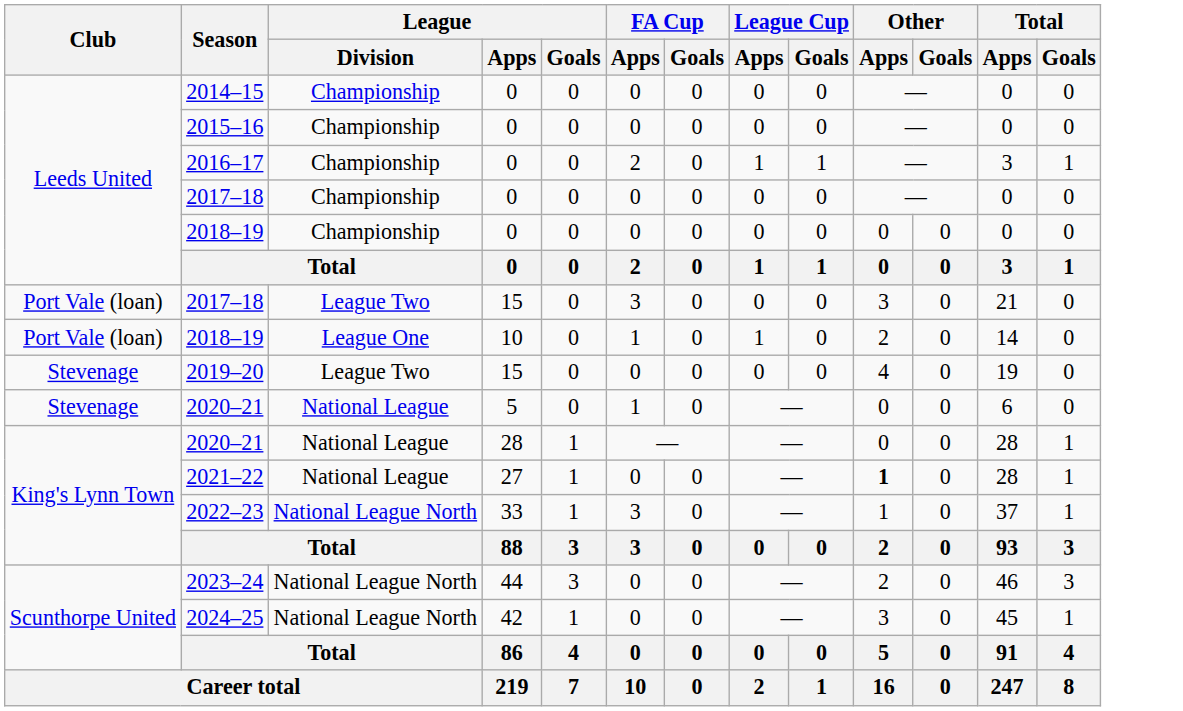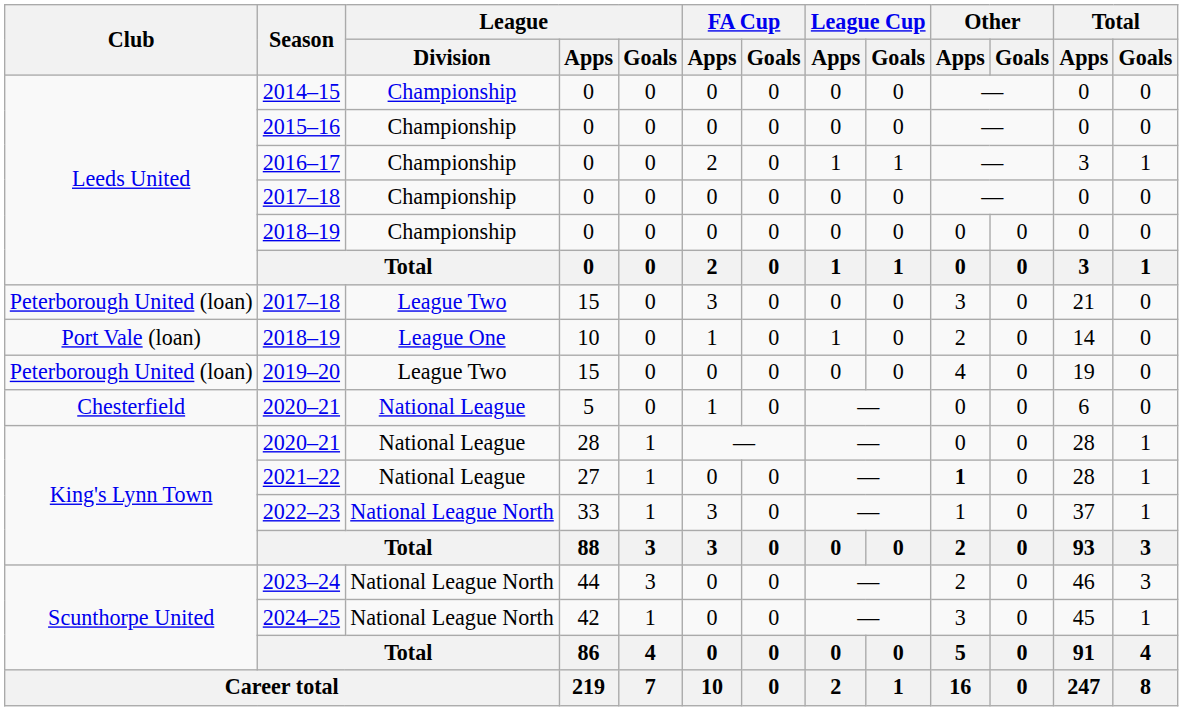 <table class="wikitable" style="text-align:center">
 <tr>
 <th rowspan="2">Club</th>
 <th rowspan="2">Season</th>
 <th colspan="3">League</th>
 <th colspan="2"><a href='#'>FA Cup</a></th>
 <th colspan="2"><a href='#'>League Cup</a></th>
 <th colspan="2">Other</th>
 <th colspan="2">Total</th>
 </tr>
 <tr>
 <th>Division</th>
 <th>Apps</th>
 <th>Goals</th>
 <th>Apps</th>
 <th>Goals</th>
 <th>Apps</th>
 <th>Goals</th>
 <th>Apps</th>
 <th>Goals</th>
 <th>Apps</th>
 <th>Goals</th>
 </tr>
 <tr>
 <td rowspan="6"><a href='#'>Leeds United</a></td>
 <td><a href='#'>2014–15</a></td>
 <td><a href='#'>Championship</a></td>
 <td>0</td>
 <td>0</td>
 <td>0</td>
 <td>0</td>
 <td>0</td>
 <td>0</td>
 <td colspan=2>—</td>
 <td>0</td>
 <td>0</td>
 </tr>
 <tr>
 <td><a href='#'>2015–16</a></td>
 <td>Championship</td>
 <td>0</td>
 <td>0</td>
 <td>0</td>
 <td>0</td>
 <td>0</td>
 <td>0</td>
 <td colspan=2>—</td>
 <td>0</td>
 <td>0</td>
 </tr>
 <tr>
 <td><a href='#'>2016–17</a></td>
 <td>Championship</td>
 <td>0</td>
 <td>0</td>
 <td>2</td>
 <td>0</td>
 <td>1</td>
 <td>1</td>
 <td colspan=2>—</td>
 <td>3</td>
 <td>1</td>
 </tr>
 <tr>
 <td><a href='#'>2017–18</a></td>
 <td>Championship</td>
 <td>0</td>
 <td>0</td>
 <td>0</td>
 <td>0</td>
 <td>0</td>
 <td>0</td>
 <td colspan=2>—</td>
 <td>0</td>
 <td>0</td>
 </tr>
 <tr>
 <td><a href='#'>2018–19</a></td>
 <td>Championship</td>
 <td>0</td>
 <td>0</td>
 <td>0</td>
 <td>0</td>
 <td>0</td>
 <td>0</td>
 <td>0</td>
 <td>0</td>
 <td>0</td>
 <td>0</td>
 </tr>
 <tr>
 <th colspan="2">Total</th>
 <th>0</th>
 <th>0</th>
 <th>2</th>
 <th>0</th>
 <th>1</th>
 <th>1</th>
 <th>0</th>
 <th>0</th>
 <th>3</th>
 <th>1</th>
 </tr>
 <tr>
-<td><a href='#'>Port Vale</a> (loan)</td>
+<td><a href='#'>Peterborough United</a> (loan)</td>
 <td><a href='#'>2017–18</a></td>
 <td><a href='#'>League Two</a></td>
 <td>15</td>
 <td>0</td>
 <td>3</td>
 <td>0</td>
 <td>0</td>
 <td>0</td>
 <td>3</td>
 <td>0</td>
 <td>21</td>
 <td>0</td>
 </tr>
 <tr>
 <td><a href='#'>Port Vale</a> (loan)</td>
 <td><a href='#'>2018–19</a></td>
 <td><a href='#'>League One</a></td>
 <td>10</td>
 <td>0</td>
 <td>1</td>
 <td>0</td>
 <td>1</td>
 <td>0</td>
 <td>2</td>
 <td>0</td>
 <td>14</td>
 <td>0</td>
 </tr>
 <tr>
-<td><a href='#'>Stevenage</a></td>
+<td><a href='#'>Peterborough United</a> (loan)</td>
 <td><a href='#'>2019–20</a></td>
 <td>League Two</td>
 <td>15</td>
 <td>0</td>
 <td>0</td>
 <td>0</td>
 <td>0</td>
 <td>0</td>
 <td>4</td>
 <td>0</td>
 <td>19</td>
 <td>0</td>
 </tr>
 <tr>
-<td><a href='#'>Stevenage</a></td>
+<td><a href='#'>Chesterfield</a></td>
 <td><a href='#'>2020–21</a></td>
 <td><a href='#'>National League</a></td>
 <td>5</td>
 <td>0</td>
 <td>1</td>
 <td>0</td>
 <td colspan=2>—</td>
 <td>0</td>
 <td>0</td>
 <td>6</td>
 <td>0</td>
 </tr>
 <tr>
 <td rowspan="4"><a href='#'>King's Lynn Town</a></td>
 <td><a href='#'>2020–21</a></td>
 <td>National League</td>
 <td>28</td>
 <td>1</td>
 <td colspan=2>—</td>
 <td colspan=2>—</td>
 <td>0</td>
 <td>0</td>
 <td>28</td>
 <td>1</td>
 </tr>
 <tr>
 <td><a href='#'>2021–22</a></td>
 <td>National League</td>
 <td>27</td>
 <td>1</td>
 <td>0</td>
 <td>0</td>
 <td colspan=2>—</td>
 <td><strong>1</strong></td>
 <td>0</td>
 <td>28</td>
 <td>1</td>
 </tr>
 <tr>
 <td><a href='#'>2022–23</a></td>
 <td><a href='#'>National League North</a></td>
 <td>33</td>
 <td>1</td>
 <td>3</td>
 <td>0</td>
 <td colspan=2>—</td>
 <td>1</td>
 <td>0</td>
 <td>37</td>
 <td>1</td>
 </tr>
 <tr>
 <th colspan="2">Total</th>
 <th>88</th>
 <th>3</th>
 <th>3</th>
 <th>0</th>
 <th>0</th>
 <th>0</th>
 <th>2</th>
 <th>0</th>
 <th>93</th>
 <th>3</th>
 </tr>
 <tr>
 <td rowspan=3><a href='#'>Scunthorpe United</a></td>
 <td><a href='#'>2023–24</a></td>
 <td>National League North</td>
 <td>44</td>
 <td>3</td>
 <td>0</td>
 <td>0</td>
 <td colspan=2>—</td>
 <td>2</td>
 <td>0</td>
 <td>46</td>
 <td>3</td>
 </tr>
 <tr>
 <td><a href='#'>2024–25</a></td>
 <td>National League North</td>
 <td>42</td>
 <td>1</td>
 <td>0</td>
 <td>0</td>
 <td colspan=2>—</td>
 <td>3</td>
 <td>0</td>
 <td>45</td>
 <td>1</td>
 </tr>
 <tr>
 <th colspan="2">Total</th>
 <th>86</th>
 <th>4</th>
 <th>0</th>
 <th>0</th>
 <th>0</th>
 <th>0</th>
 <th>5</th>
 <th>0</th>
 <th>91</th>
 <th>4</th>
 </tr>
 <tr>
 <th colspan="3">Career total</th>
 <th>219</th>
 <th>7</th>
 <th>10</th>
 <th>0</th>
 <th>2</th>
 <th>1</th>
 <th>16</th>
 <th>0</th>
 <th>247</th>
 <th>8</th>
 </tr>
 </table>
